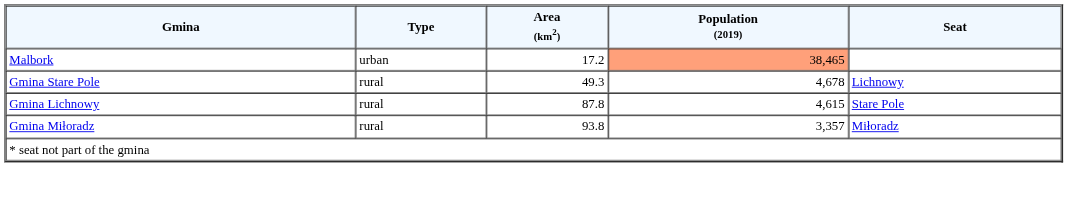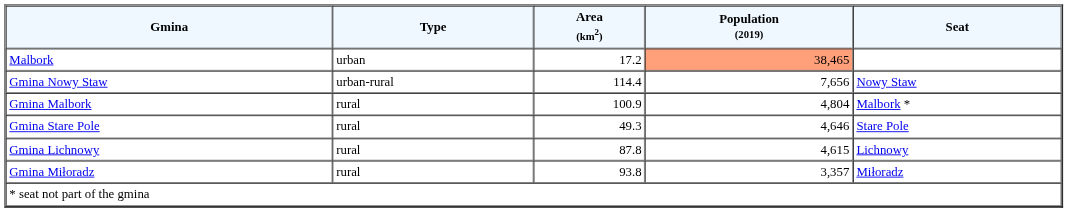 <table width="60%" border="2" cellpadding="3"  cellspacing="0" style="font-size:90%;line-height:120%;">
 <tr bgcolor="F0F8FF">
 <td style="text-align:center;"><strong>Gmina</strong></td>
 <td style="text-align:center;"><strong>Type</strong></td>
 <td style="text-align:center;"><strong>Area<br><small>(km<sup>2</sup>)</small></strong></td>
 <td style="text-align:center;"><strong>Population<br><small>(2019)</small></strong></td>
 <td style="text-align:center;"><strong>Seat</strong></td>
 </tr>
 <tr>
 <td><a href='#'>Malbork</a></td>
 <td>urban</td>
 <td style="text-align: right;">17.2</td>
 <td style="background: lightsalmon; text-align: right;">38,465</td>
 <td></td>
 </tr>
 <tr>
+<td><a href='#'>Gmina Nowy Staw</a></td>
+<td>urban-rural</td>
+<td style="text-align: right;">114.4</td>
+<td style="text-align: right;">7,656</td>
+<td><a href='#'>Nowy Staw</a></td>
+</tr>
+<tr>
+<td><a href='#'>Gmina Malbork</a></td>
+<td>rural</td>
+<td style="text-align: right;">100.9</td>
+<td style="text-align: right;">4,804</td>
+<td><a href='#'>Malbork</a> *</td>
+</tr>
+<tr>
 <td><a href='#'>Gmina Stare Pole</a></td>
 <td>rural</td>
 <td style="text-align: right;">49.3</td>
-<td style="text-align: right;">4,678</td>
-<td><a href='#'>Lichnowy</a></td>
+<td style="text-align: right;">4,646</td>
+<td><a href='#'>Stare Pole</a></td>
 </tr>
 <tr>
 <td><a href='#'>Gmina Lichnowy</a></td>
 <td>rural</td>
 <td style="text-align: right;">87.8</td>
 <td style="text-align: right;">4,615</td>
-<td><a href='#'>Stare Pole</a></td>
+<td><a href='#'>Lichnowy</a></td>
 </tr>
 <tr>
 <td><a href='#'>Gmina Miłoradz</a></td>
 <td>rural</td>
 <td style="text-align: right;">93.8</td>
 <td style="text-align: right;">3,357</td>
 <td><a href='#'>Miłoradz</a></td>
 </tr>
 <tr class="sortbottom">
 <td scope="row" colspan="5">* seat not part of the gmina</td>
 </tr>
 </table>
